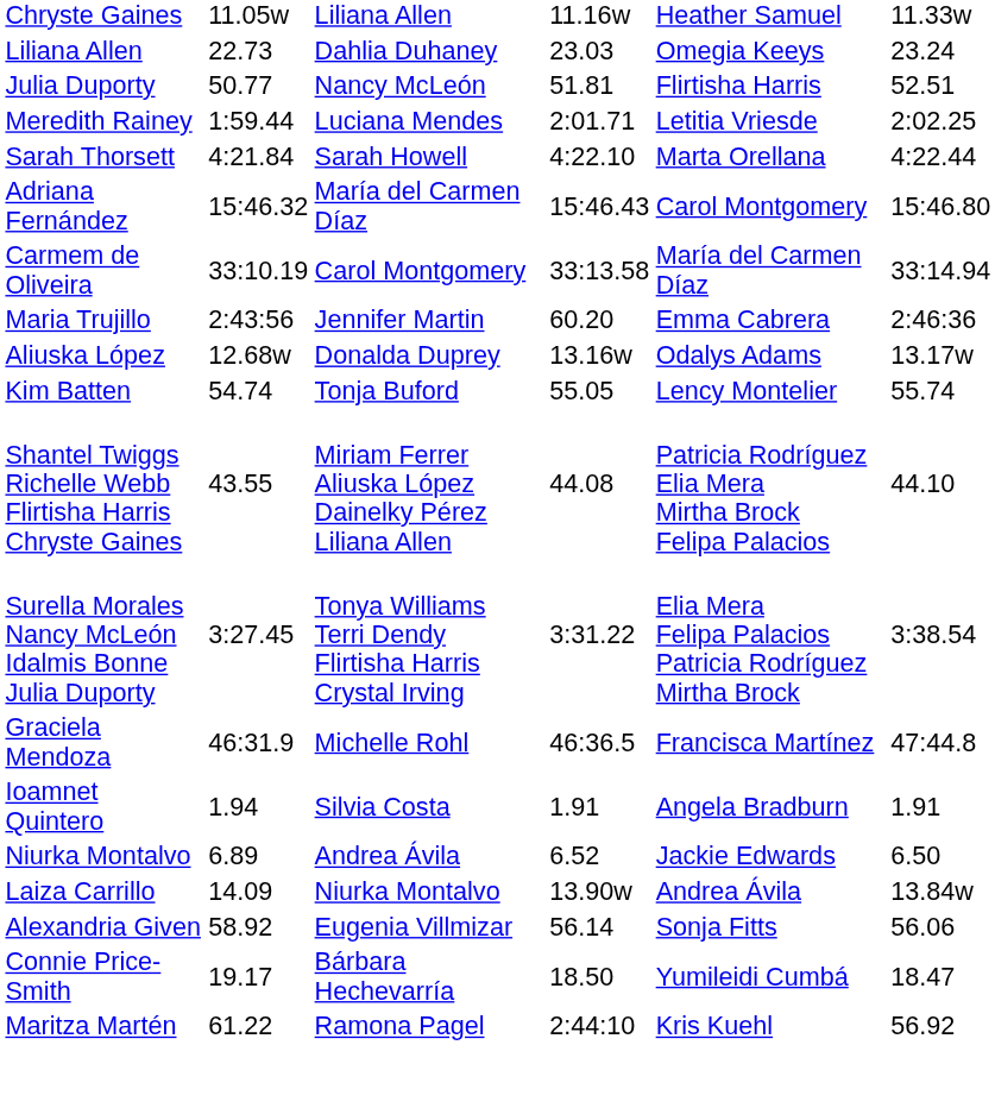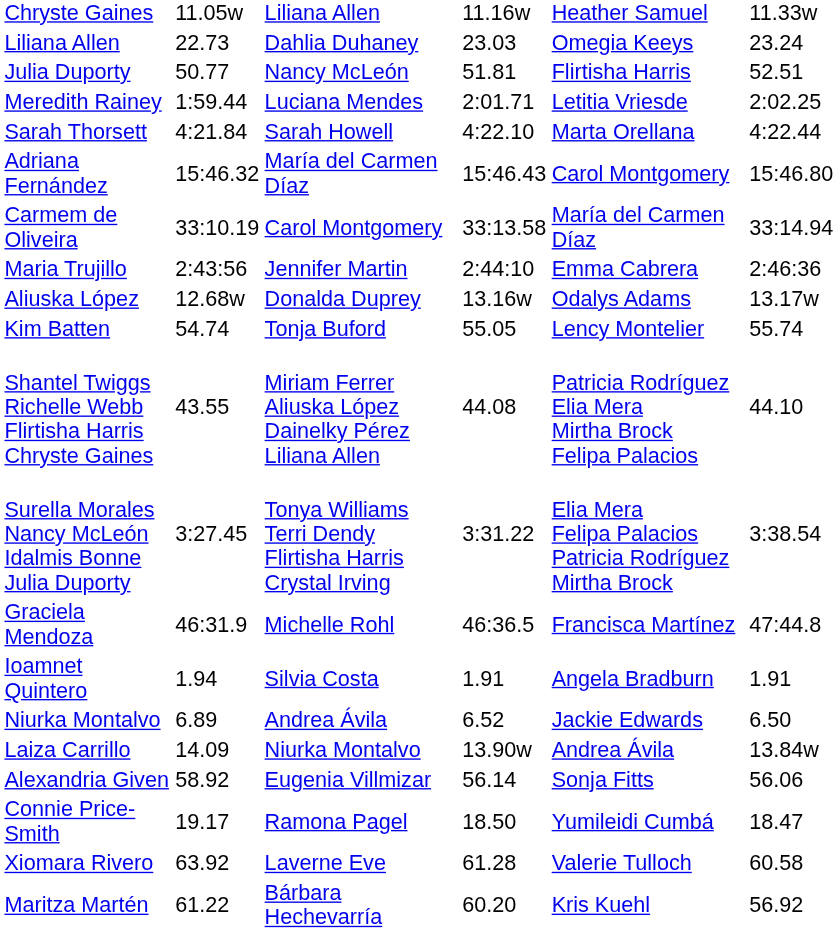 <table>
 <tr>
 <td></td>
 <td><a href='#'>Chryste Gaines</a><br> </td>
 <td>11.05w</td>
 <td><a href='#'>Liliana Allen</a><br> </td>
 <td>11.16w</td>
 <td><a href='#'>Heather Samuel</a><br> </td>
 <td>11.33w</td>
 </tr>
 <tr>
 <td></td>
 <td><a href='#'>Liliana Allen</a><br> </td>
 <td>22.73</td>
 <td><a href='#'>Dahlia Duhaney</a><br> </td>
 <td>23.03</td>
 <td><a href='#'>Omegia Keeys</a><br> </td>
 <td>23.24</td>
 </tr>
 <tr>
 <td></td>
 <td><a href='#'>Julia Duporty</a><br> </td>
 <td>50.77</td>
 <td><a href='#'>Nancy McLeón</a><br> </td>
 <td>51.81</td>
 <td><a href='#'>Flirtisha Harris</a><br> </td>
 <td>52.51</td>
 </tr>
 <tr>
 <td></td>
 <td><a href='#'>Meredith Rainey</a><br> </td>
 <td>1:59.44</td>
 <td><a href='#'>Luciana Mendes</a><br> </td>
 <td>2:01.71</td>
 <td><a href='#'>Letitia Vriesde</a><br> </td>
 <td>2:02.25</td>
 </tr>
 <tr>
 <td></td>
 <td><a href='#'>Sarah Thorsett</a><br> </td>
 <td>4:21.84</td>
 <td><a href='#'>Sarah Howell</a><br> </td>
 <td>4:22.10</td>
 <td><a href='#'>Marta Orellana</a><br> </td>
 <td>4:22.44</td>
 </tr>
 <tr>
 <td></td>
 <td><a href='#'>Adriana Fernández</a><br> </td>
 <td>15:46.32</td>
 <td><a href='#'>María del Carmen Díaz</a><br> </td>
 <td>15:46.43</td>
 <td><a href='#'>Carol Montgomery</a><br> </td>
 <td>15:46.80</td>
 </tr>
 <tr>
 <td></td>
 <td><a href='#'>Carmem de Oliveira</a><br> </td>
 <td>33:10.19</td>
 <td><a href='#'>Carol Montgomery</a><br> </td>
 <td>33:13.58</td>
 <td><a href='#'>María del Carmen Díaz</a><br> </td>
 <td>33:14.94</td>
 </tr>
 <tr>
 <td></td>
 <td><a href='#'>Maria Trujillo</a><br> </td>
 <td>2:43:56</td>
 <td><a href='#'>Jennifer Martin</a><br> </td>
-<td>60.20</td>
+<td>2:44:10</td>
 <td><a href='#'>Emma Cabrera</a><br> </td>
 <td>2:46:36</td>
 </tr>
 <tr>
 <td></td>
 <td><a href='#'>Aliuska López</a><br> </td>
 <td>12.68w</td>
 <td><a href='#'>Donalda Duprey</a><br> </td>
 <td>13.16w</td>
 <td><a href='#'>Odalys Adams</a><br> </td>
 <td>13.17w</td>
 </tr>
 <tr>
 <td></td>
 <td><a href='#'>Kim Batten</a><br> </td>
 <td>54.74</td>
 <td><a href='#'>Tonja Buford</a><br> </td>
 <td>55.05</td>
 <td><a href='#'>Lency Montelier</a><br> </td>
 <td>55.74</td>
 </tr>
 <tr>
 <td></td>
 <td><strong></strong><br><a href='#'>Shantel Twiggs</a><br><a href='#'>Richelle Webb</a><br><a href='#'>Flirtisha Harris</a><br><a href='#'>Chryste Gaines</a></td>
 <td>43.55</td>
 <td><strong></strong><br><a href='#'>Miriam Ferrer</a><br><a href='#'>Aliuska López</a><br><a href='#'>Dainelky Pérez</a><br><a href='#'>Liliana Allen</a></td>
 <td>44.08</td>
 <td><strong></strong><br><a href='#'>Patricia Rodríguez</a><br><a href='#'>Elia Mera</a><br><a href='#'>Mirtha Brock</a><br><a href='#'>Felipa Palacios</a></td>
 <td>44.10</td>
 </tr>
 <tr>
 <td></td>
 <td><strong></strong><br><a href='#'>Surella Morales</a><br><a href='#'>Nancy McLeón</a><br><a href='#'>Idalmis Bonne</a><br><a href='#'>Julia Duporty</a></td>
 <td>3:27.45</td>
 <td><strong></strong><br><a href='#'>Tonya Williams</a><br><a href='#'>Terri Dendy</a><br><a href='#'>Flirtisha Harris</a><br><a href='#'>Crystal Irving</a></td>
 <td>3:31.22</td>
 <td><strong></strong><br><a href='#'>Elia Mera</a><br><a href='#'>Felipa Palacios</a><br><a href='#'>Patricia Rodríguez</a><br><a href='#'>Mirtha Brock</a></td>
 <td>3:38.54</td>
 </tr>
 <tr>
 <td></td>
 <td><a href='#'>Graciela Mendoza</a><br> </td>
 <td>46:31.9</td>
 <td><a href='#'>Michelle Rohl</a><br> </td>
 <td>46:36.5</td>
 <td><a href='#'>Francisca Martínez</a><br> </td>
 <td>47:44.8</td>
 </tr>
 <tr>
 <td></td>
 <td><a href='#'>Ioamnet Quintero</a><br> </td>
 <td>1.94</td>
 <td><a href='#'>Silvia Costa</a><br> </td>
 <td>1.91</td>
 <td><a href='#'>Angela Bradburn</a><br> </td>
 <td>1.91</td>
 </tr>
 <tr>
 <td></td>
 <td><a href='#'>Niurka Montalvo</a><br> </td>
 <td>6.89</td>
 <td><a href='#'>Andrea Ávila</a><br> </td>
 <td>6.52</td>
 <td><a href='#'>Jackie Edwards</a><br> </td>
 <td>6.50</td>
 </tr>
 <tr>
 <td></td>
 <td><a href='#'>Laiza Carrillo</a><br> </td>
 <td>14.09</td>
 <td><a href='#'>Niurka Montalvo</a><br> </td>
 <td>13.90w</td>
 <td><a href='#'>Andrea Ávila</a><br> </td>
 <td>13.84w</td>
 </tr>
 <tr>
 <td></td>
 <td><a href='#'>Alexandria Given</a><br> </td>
 <td>58.92</td>
 <td><a href='#'>Eugenia Villmizar</a><br> </td>
 <td>56.14</td>
 <td><a href='#'>Sonja Fitts</a><br> </td>
 <td>56.06</td>
 </tr>
 <tr>
 <td></td>
 <td><a href='#'>Connie Price-Smith</a><br> </td>
 <td>19.17</td>
-<td><a href='#'>Bárbara Hechevarría</a><br> </td>
+<td><a href='#'>Ramona Pagel</a><br> </td>
 <td>18.50</td>
 <td><a href='#'>Yumileidi Cumbá</a><br> </td>
 <td>18.47</td>
 </tr>
 <tr>
 <td></td>
+<td><a href='#'>Xiomara Rivero</a><br> </td>
+<td>63.92</td>
+<td><a href='#'>Laverne Eve</a><br> </td>
+<td>61.28</td>
+<td><a href='#'>Valerie Tulloch</a><br> </td>
+<td>60.58</td>
+</tr>
+<tr>
+<td></td>
 <td><a href='#'>Maritza Martén</a><br> </td>
 <td>61.22</td>
-<td><a href='#'>Ramona Pagel</a><br> </td>
-<td>2:44:10</td>
+<td><a href='#'>Bárbara Hechevarría</a><br> </td>
+<td>60.20</td>
 <td><a href='#'>Kris Kuehl</a><br> </td>
 <td>56.92</td>
 </tr>
 <tr>
 </tr>
 </table>
